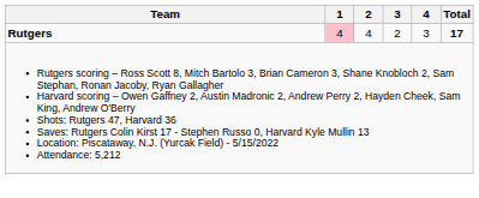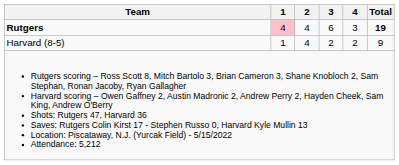 <table class="wikitable" style="text-align:center; max-width:40em">
 <tr>
 <th>Team</th>
 <th style="width:2em">1</th>
 <th style="width:2em">2</th>
 <th style="width:2em">3</th>
 <th style="width:2em">4</th>
 <th style="width:2em">Total</th>
 </tr>
 <tr>
 <td style="text-align:left"><strong>Rutgers</strong></td>
 <td style="background: pink;">4</td>
 <td>4</td>
+<td>6</td>
+<td>3</td>
+<td><strong>19</strong></td>
+</tr>
+<tr>
+<td style="text-align:left">Harvard (8-5)</td>
+<td>1</td>
+<td>4</td>
 <td>2</td>
-<td>3</td>
-<td><strong>17</strong></td>
+<td>2</td>
+<td>9</td>
 </tr>
 <tr>
 <td colspan=6 style="text-align:left; font-size:88%;"><br><ul><li>Rutgers scoring – Ross Scott 8, Mitch Bartolo 3, Brian Cameron 3, Shane Knobloch 2, Sam Stephan, Ronan Jacoby, Ryan Gallagher</li><li>Harvard scoring – Owen Gaffney 2, Austin Madronic 2, Andrew Perry 2, Hayden Cheek, Sam King, Andrew O'Berry</li><li>Shots: Rutgers 47, Harvard 36</li><li>Saves: Rutgers Colin Kirst 17 - Stephen Russo 0, Harvard Kyle Mullin 13</li><li>Location: Piscataway, N.J. (Yurcak Field) - 5/15/2022</li><li>Attendance: 5,212</li></ul></td>
 </tr>
 </table>
